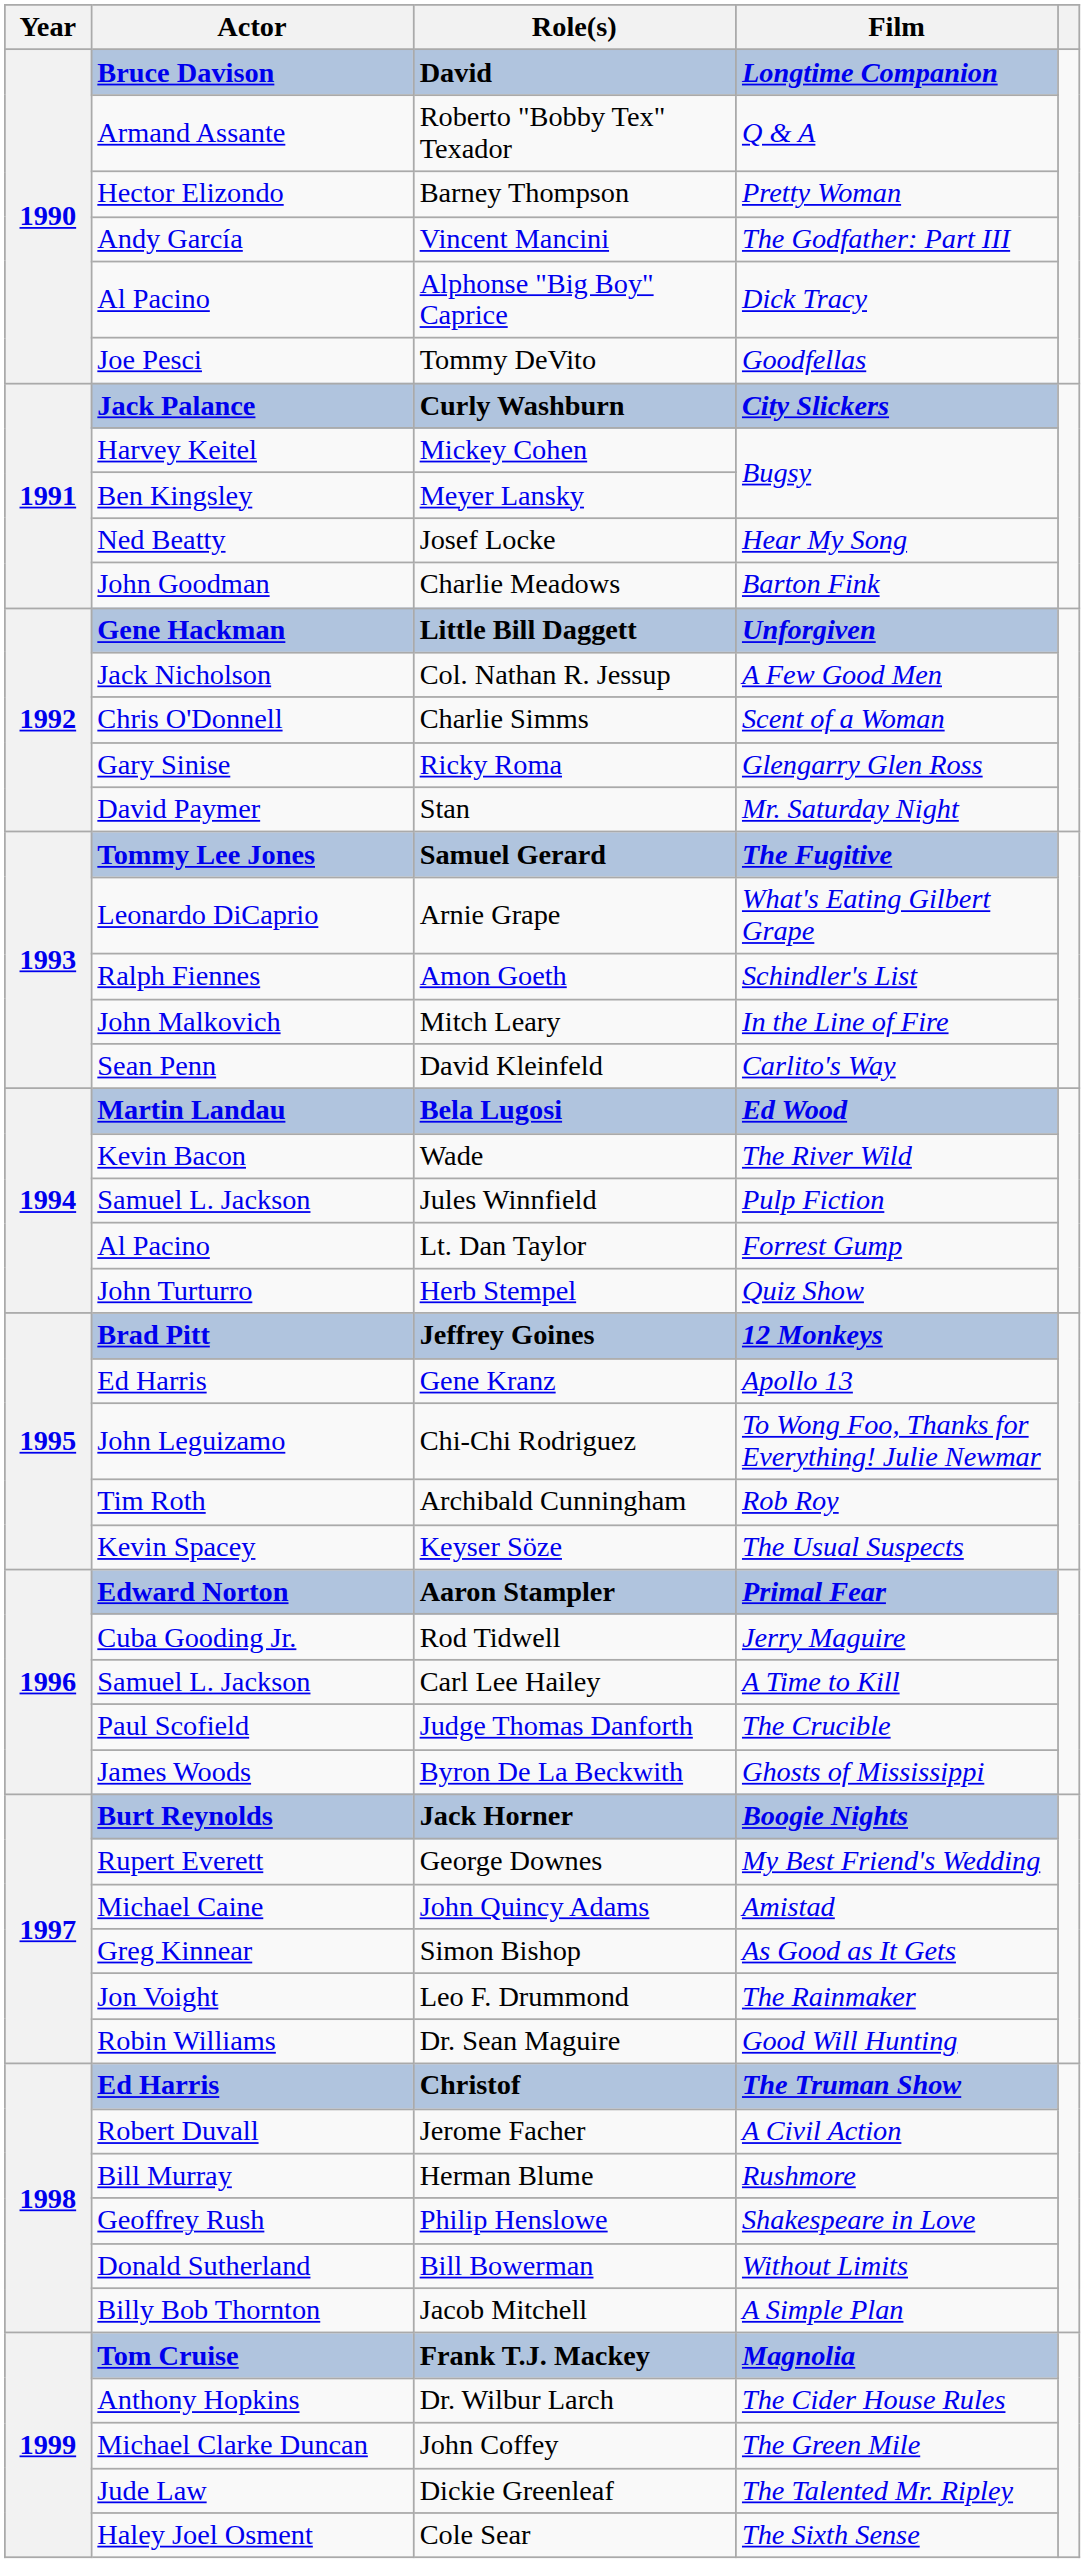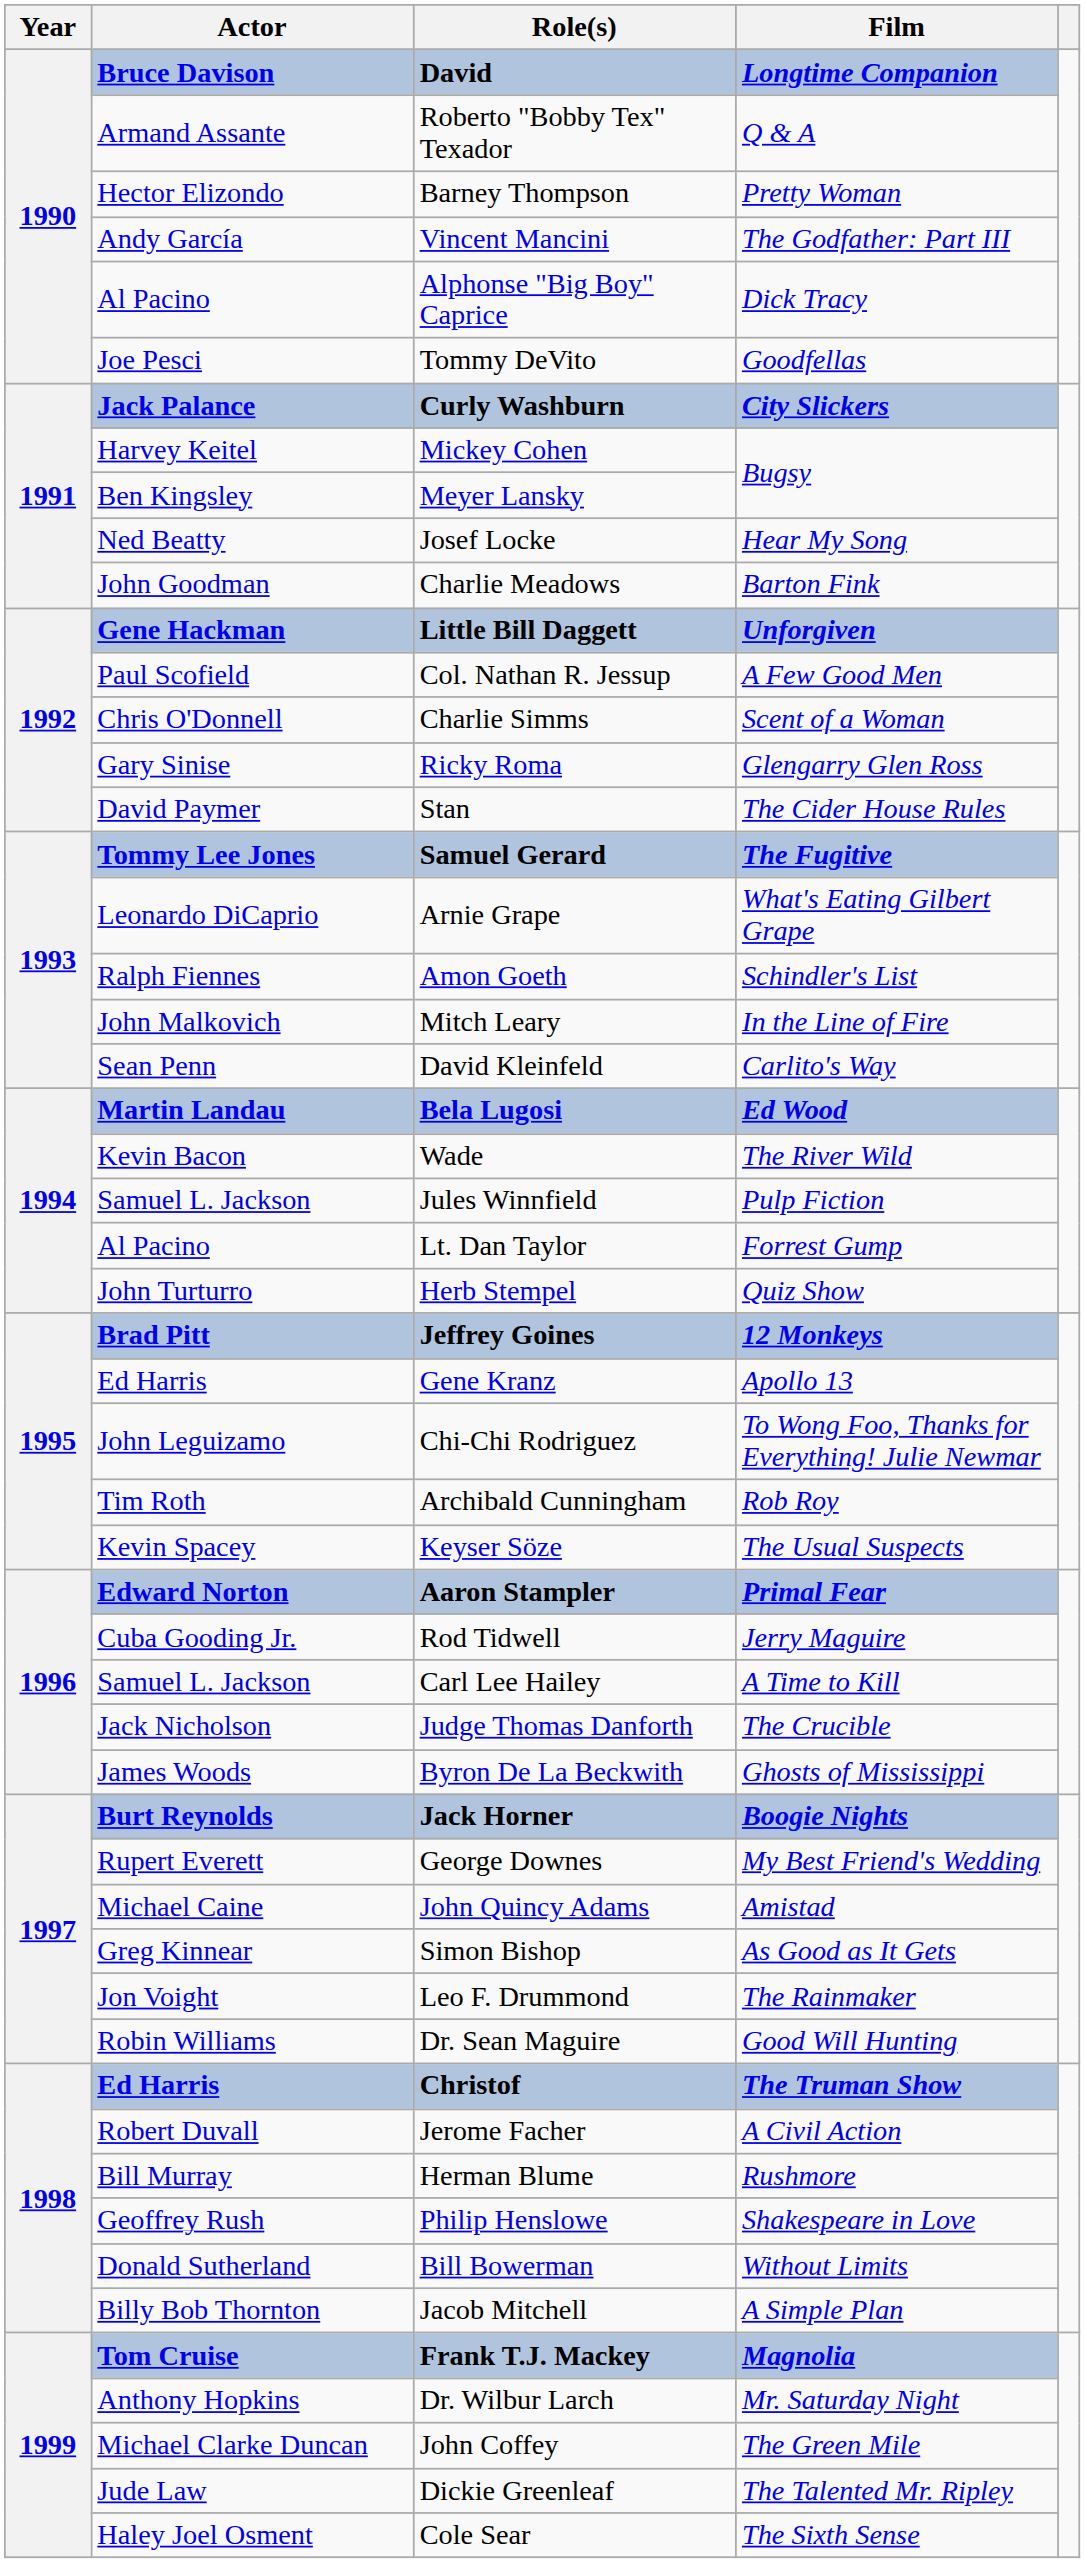 <table class="wikitable sortable">
 <tr>
 <th scope="col" style="width:8%;">Year</th>
 <th scope="col" style="width:30%;">Actor</th>
 <th scope="col" style="width:30%;">Role(s)</th>
 <th scope="col" style="width:30%;">Film</th>
 <th scope="col" style="width:2%;" class="unsortable"></th>
 </tr>
 <tr>
 <th rowspan="6" style="text-align:center;"><a href='#'>1990</a></th>
 <td style="background:#B0C4DE;"><strong><a href='#'>Bruce Davison</a> </strong></td>
 <td style="background:#B0C4DE;"><strong>David</strong></td>
 <td style="background:#B0C4DE;"><strong><em><a href='#'>Longtime Companion</a></em></strong></td>
 <td rowspan="6"></td>
 </tr>
 <tr>
 <td><a href='#'>Armand Assante</a></td>
 <td>Roberto "Bobby Tex" Texador</td>
 <td><em><a href='#'>Q & A</a></em></td>
 </tr>
 <tr>
 <td><a href='#'>Hector Elizondo</a></td>
 <td>Barney Thompson</td>
 <td><em><a href='#'>Pretty Woman</a></em></td>
 </tr>
 <tr>
 <td><a href='#'>Andy García</a></td>
 <td><a href='#'>Vincent Mancini</a></td>
 <td><em><a href='#'>The Godfather: Part III</a></em></td>
 </tr>
 <tr>
 <td><a href='#'>Al Pacino</a></td>
 <td><a href='#'>Alphonse "Big Boy" Caprice</a></td>
 <td><em><a href='#'>Dick Tracy</a></em></td>
 </tr>
 <tr>
 <td><a href='#'>Joe Pesci</a></td>
 <td>Tommy DeVito</td>
 <td><em><a href='#'>Goodfellas</a></em></td>
 </tr>
 <tr>
 <th rowspan="5" style="text-align:center;"><a href='#'>1991</a></th>
 <td style="background:#B0C4DE;"><strong><a href='#'>Jack Palance</a> </strong></td>
 <td style="background:#B0C4DE;"><strong>Curly Washburn</strong></td>
 <td style="background:#B0C4DE;"><strong><em><a href='#'>City Slickers</a></em></strong></td>
 <td rowspan="5"></td>
 </tr>
 <tr>
 <td><a href='#'>Harvey Keitel</a></td>
 <td><a href='#'>Mickey Cohen</a></td>
 <td rowspan="2"><em><a href='#'>Bugsy</a></em></td>
 </tr>
 <tr>
 <td><a href='#'>Ben Kingsley</a></td>
 <td><a href='#'>Meyer Lansky</a></td>
 </tr>
 <tr>
 <td><a href='#'>Ned Beatty</a></td>
 <td>Josef Locke</td>
 <td><em><a href='#'>Hear My Song</a></em></td>
 </tr>
 <tr>
 <td><a href='#'>John Goodman</a></td>
 <td>Charlie Meadows</td>
 <td><em><a href='#'>Barton Fink</a></em></td>
 </tr>
 <tr>
 <th rowspan="5" style="text-align:center;"><a href='#'>1992</a></th>
 <td style="background:#B0C4DE;"><strong><a href='#'>Gene Hackman</a> </strong></td>
 <td style="background:#B0C4DE;"><strong>Little Bill Daggett</strong></td>
 <td style="background:#B0C4DE;"><strong><em><a href='#'>Unforgiven</a></em></strong></td>
 <td rowspan="5"></td>
 </tr>
 <tr>
-<td><a href='#'>Jack Nicholson</a></td>
+<td><a href='#'>Paul Scofield</a></td>
 <td>Col. Nathan R. Jessup</td>
 <td><em><a href='#'>A Few Good Men</a></em></td>
 </tr>
 <tr>
 <td><a href='#'>Chris O'Donnell</a></td>
 <td>Charlie Simms</td>
 <td><em><a href='#'>Scent of a Woman</a></em></td>
 </tr>
 <tr>
 <td><a href='#'>Gary Sinise</a></td>
 <td><a href='#'>Ricky Roma</a></td>
 <td><em><a href='#'>Glengarry Glen Ross</a></em></td>
 </tr>
 <tr>
 <td><a href='#'>David Paymer</a></td>
 <td>Stan</td>
-<td><em><a href='#'>Mr. Saturday Night</a></em></td>
+<td><em><a href='#'>The Cider House Rules</a></em></td>
 </tr>
 <tr>
 <th rowspan="5" style="text-align:center;"><a href='#'>1993</a></th>
 <td style="background:#B0C4DE;"><strong><a href='#'>Tommy Lee Jones</a> </strong></td>
 <td style="background:#B0C4DE;"><strong>Samuel Gerard</strong></td>
 <td style="background:#B0C4DE;"><strong><em><a href='#'>The Fugitive</a></em></strong></td>
 <td rowspan="5"></td>
 </tr>
 <tr>
 <td><a href='#'>Leonardo DiCaprio</a></td>
 <td>Arnie Grape</td>
 <td><em><a href='#'>What's Eating Gilbert Grape</a></em></td>
 </tr>
 <tr>
 <td><a href='#'>Ralph Fiennes</a></td>
 <td><a href='#'>Amon Goeth</a></td>
 <td><em><a href='#'>Schindler's List</a></em></td>
 </tr>
 <tr>
 <td><a href='#'>John Malkovich</a></td>
 <td>Mitch Leary</td>
 <td><em><a href='#'>In the Line of Fire</a></em></td>
 </tr>
 <tr>
 <td><a href='#'>Sean Penn</a></td>
 <td>David Kleinfeld</td>
 <td><em><a href='#'>Carlito's Way</a></em></td>
 </tr>
 <tr>
 <th rowspan="5" style="text-align:center;"><a href='#'>1994</a></th>
 <td style="background:#B0C4DE;"><strong><a href='#'>Martin Landau</a> </strong></td>
 <td style="background:#B0C4DE;"><strong><a href='#'>Bela Lugosi</a></strong></td>
 <td style="background:#B0C4DE;"><strong><em><a href='#'>Ed Wood</a></em></strong></td>
 <td rowspan="5"></td>
 </tr>
 <tr>
 <td><a href='#'>Kevin Bacon</a></td>
 <td>Wade</td>
 <td><em><a href='#'>The River Wild</a></em></td>
 </tr>
 <tr>
 <td><a href='#'>Samuel L. Jackson</a></td>
 <td>Jules Winnfield</td>
 <td><em><a href='#'>Pulp Fiction</a></em></td>
 </tr>
 <tr>
 <td><a href='#'>Al Pacino</a></td>
 <td>Lt. Dan Taylor</td>
 <td><em><a href='#'>Forrest Gump</a></em></td>
 </tr>
 <tr>
 <td><a href='#'>John Turturro</a></td>
 <td><a href='#'>Herb Stempel</a></td>
 <td><em><a href='#'>Quiz Show</a></em></td>
 </tr>
 <tr>
 <th rowspan="5" style="text-align:center;"><a href='#'>1995</a></th>
 <td style="background:#B0C4DE;"><strong><a href='#'>Brad Pitt</a> </strong></td>
 <td style="background:#B0C4DE;"><strong>Jeffrey Goines</strong></td>
 <td style="background:#B0C4DE;"><strong><em><a href='#'>12 Monkeys</a></em></strong></td>
 <td rowspan="5"></td>
 </tr>
 <tr>
 <td><a href='#'>Ed Harris</a></td>
 <td><a href='#'>Gene Kranz</a></td>
 <td><em><a href='#'>Apollo 13</a></em></td>
 </tr>
 <tr>
 <td><a href='#'>John Leguizamo</a></td>
 <td>Chi-Chi Rodriguez</td>
 <td><em><a href='#'>To Wong Foo, Thanks for Everything! Julie Newmar</a></em></td>
 </tr>
 <tr>
 <td><a href='#'>Tim Roth</a></td>
 <td>Archibald Cunningham</td>
 <td><em><a href='#'>Rob Roy</a></em></td>
 </tr>
 <tr>
 <td><a href='#'>Kevin Spacey</a></td>
 <td><a href='#'>Keyser Söze</a></td>
 <td><em><a href='#'>The Usual Suspects</a></em></td>
 </tr>
 <tr>
 <th rowspan="5" style="text-align:center;"><a href='#'>1996</a></th>
 <td style="background:#B0C4DE;"><strong><a href='#'>Edward Norton</a> </strong></td>
 <td style="background:#B0C4DE;"><strong>Aaron Stampler</strong></td>
 <td style="background:#B0C4DE;"><strong><em><a href='#'>Primal Fear</a></em></strong></td>
 <td rowspan="5"></td>
 </tr>
 <tr>
 <td><a href='#'>Cuba Gooding Jr.</a></td>
 <td>Rod Tidwell</td>
 <td><em><a href='#'>Jerry Maguire</a></em></td>
 </tr>
 <tr>
 <td><a href='#'>Samuel L. Jackson</a></td>
 <td>Carl Lee Hailey</td>
 <td><em><a href='#'>A Time to Kill</a></em></td>
 </tr>
 <tr>
-<td><a href='#'>Paul Scofield</a></td>
+<td><a href='#'>Jack Nicholson</a></td>
 <td><a href='#'>Judge Thomas Danforth</a></td>
 <td><em><a href='#'>The Crucible</a></em></td>
 </tr>
 <tr>
 <td><a href='#'>James Woods</a></td>
 <td><a href='#'>Byron De La Beckwith</a></td>
 <td><em><a href='#'>Ghosts of Mississippi</a></em></td>
 </tr>
 <tr>
 <th rowspan="6" style="text-align:center;"><a href='#'>1997</a></th>
 <td style="background:#B0C4DE;"><strong><a href='#'>Burt Reynolds</a></strong></td>
 <td style="background:#B0C4DE;"><strong>Jack Horner</strong></td>
 <td style="background:#B0C4DE;"><strong><em><a href='#'>Boogie Nights</a></em></strong></td>
 <td rowspan="6"></td>
 </tr>
 <tr>
 <td><a href='#'>Rupert Everett</a></td>
 <td>George Downes</td>
 <td><em><a href='#'>My Best Friend's Wedding</a></em></td>
 </tr>
 <tr>
 <td><a href='#'>Michael Caine</a></td>
 <td><a href='#'>John Quincy Adams</a></td>
 <td><em><a href='#'>Amistad</a></em></td>
 </tr>
 <tr>
 <td><a href='#'>Greg Kinnear</a></td>
 <td>Simon Bishop</td>
 <td><em><a href='#'>As Good as It Gets</a></em></td>
 </tr>
 <tr>
 <td><a href='#'>Jon Voight</a></td>
 <td>Leo F. Drummond</td>
 <td><em><a href='#'>The Rainmaker</a></em></td>
 </tr>
 <tr>
 <td><a href='#'>Robin Williams</a></td>
 <td>Dr. Sean Maguire</td>
 <td><em><a href='#'>Good Will Hunting</a></em></td>
 </tr>
 <tr>
 <th rowspan="6" style="text-align:center;"><a href='#'>1998</a></th>
 <td style="background:#B0C4DE;"><strong><a href='#'>Ed Harris</a> </strong></td>
 <td style="background:#B0C4DE;"><strong>Christof</strong></td>
 <td style="background:#B0C4DE;"><strong><em><a href='#'>The Truman Show</a></em></strong></td>
 <td rowspan="6"></td>
 </tr>
 <tr>
 <td><a href='#'>Robert Duvall</a></td>
 <td>Jerome Facher</td>
 <td><em><a href='#'>A Civil Action</a></em></td>
 </tr>
 <tr>
 <td><a href='#'>Bill Murray</a></td>
 <td>Herman Blume</td>
 <td><em><a href='#'>Rushmore</a></em></td>
 </tr>
 <tr>
 <td><a href='#'>Geoffrey Rush</a></td>
 <td><a href='#'>Philip Henslowe</a></td>
 <td><em><a href='#'>Shakespeare in Love</a></em></td>
 </tr>
 <tr>
 <td><a href='#'>Donald Sutherland</a></td>
 <td><a href='#'>Bill Bowerman</a></td>
 <td><em><a href='#'>Without Limits</a></em></td>
 </tr>
 <tr>
 <td><a href='#'>Billy Bob Thornton</a></td>
 <td>Jacob Mitchell</td>
 <td><em><a href='#'>A Simple Plan</a></em></td>
 </tr>
 <tr>
 <th rowspan="5" style="text-align:center;"><a href='#'>1999</a></th>
 <td style="background:#B0C4DE;"><strong><a href='#'>Tom Cruise</a> </strong></td>
 <td style="background:#B0C4DE;"><strong>Frank T.J. Mackey</strong></td>
 <td style="background:#B0C4DE;"><strong><em><a href='#'>Magnolia</a></em></strong></td>
 <td rowspan="5"></td>
 </tr>
 <tr>
 <td><a href='#'>Anthony Hopkins</a></td>
 <td>Dr. Wilbur Larch</td>
-<td><em><a href='#'>The Cider House Rules</a></em></td>
+<td><em><a href='#'>Mr. Saturday Night</a></em></td>
 </tr>
 <tr>
 <td><a href='#'>Michael Clarke Duncan</a></td>
 <td>John Coffey</td>
 <td><em><a href='#'>The Green Mile</a></em></td>
 </tr>
 <tr>
 <td><a href='#'>Jude Law</a></td>
 <td>Dickie Greenleaf</td>
 <td><em><a href='#'>The Talented Mr. Ripley</a></em></td>
 </tr>
 <tr>
 <td><a href='#'>Haley Joel Osment</a></td>
 <td>Cole Sear</td>
 <td><em><a href='#'>The Sixth Sense</a></em></td>
 </tr>
 </table>
